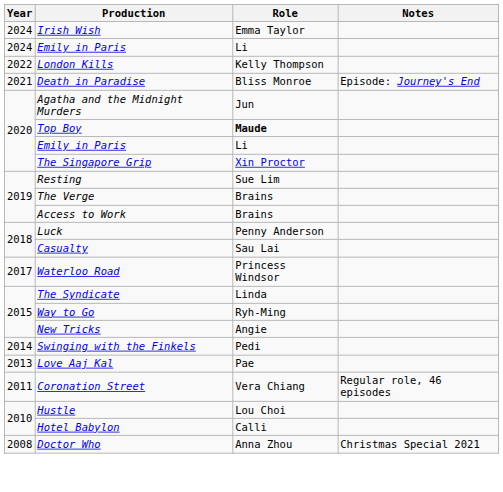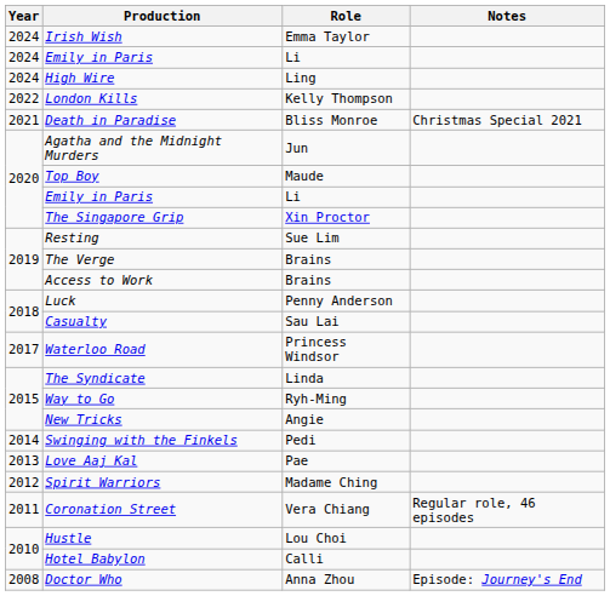 <table class="wikitable sortable">
 <tr>
 <th>Year</th>
 <th>Production</th>
 <th>Role</th>
 <th>Notes</th>
 </tr>
 <tr>
 <td>2024</td>
 <td><em><a href='#'>Irish Wish</a></em> </td>
 <td>Emma Taylor</td>
 <td></td>
 </tr>
 <tr>
 <td>2024</td>
 <td><em><a href='#'>Emily in Paris</a></em></td>
 <td>Li</td>
 <td></td>
 </tr>
 <tr>
+<td>2024</td>
+<td><em><a href='#'>High Wire</a></em></td>
+<td>Ling</td>
+<td></td>
+</tr>
+<tr>
 <td>2022</td>
 <td><em><a href='#'>London Kills</a></em></td>
 <td>Kelly Thompson</td>
 <td></td>
 </tr>
 <tr>
 <td>2021</td>
 <td><em><a href='#'>Death in Paradise</a></em></td>
 <td>Bliss Monroe</td>
-<td>Episode: <em><a href='#'>Journey's End</a></em></td>
+<td>Christmas Special 2021</td>
 </tr>
 <tr>
 <td rowspan="4">2020</td>
 <td><em>Agatha and the Midnight Murders</em></td>
 <td>Jun</td>
 <td></td>
 </tr>
 <tr>
 <td><em><a href='#'>Top Boy</a></em></td>
-<td><strong>Maude</strong></td>
+<td>Maude</td>
 <td></td>
 </tr>
 <tr>
 <td><em><a href='#'>Emily in Paris</a></em></td>
 <td>Li</td>
 <td></td>
 </tr>
 <tr>
 <td><em><a href='#'>The Singapore Grip</a></em></td>
 <td><a href='#'>Xin Proctor</a></td>
 <td></td>
 </tr>
 <tr>
 <td rowspan="3">2019</td>
 <td><em>Resting</em></td>
 <td>Sue Lim</td>
 <td></td>
 </tr>
 <tr>
 <td><em>The Verge</em></td>
 <td>Brains</td>
 <td></td>
 </tr>
 <tr>
 <td><em>Access to Work</em></td>
 <td>Brains</td>
 <td></td>
 </tr>
 <tr>
 <td rowspan="2">2018</td>
 <td><em>Luck</em></td>
 <td>Penny Anderson</td>
 <td></td>
 </tr>
 <tr>
 <td><em><a href='#'>Casualty</a></em></td>
 <td>Sau Lai</td>
 <td></td>
 </tr>
 <tr>
 <td>2017</td>
 <td><em><a href='#'>Waterloo Road</a></em></td>
 <td>Princess Windsor</td>
 <td></td>
 </tr>
 <tr>
 <td rowspan="3">2015</td>
 <td><em><a href='#'>The Syndicate</a></em></td>
 <td>Linda</td>
 <td></td>
 </tr>
 <tr>
 <td><em><a href='#'>Way to Go</a></em></td>
 <td>Ryh-Ming</td>
 <td></td>
 </tr>
 <tr>
 <td><em><a href='#'>New Tricks</a></em></td>
 <td>Angie</td>
 <td></td>
 </tr>
 <tr>
 <td>2014</td>
 <td><em><a href='#'>Swinging with the Finkels</a></em></td>
 <td>Pedi</td>
 <td></td>
 </tr>
 <tr>
 <td>2013</td>
 <td><em><a href='#'>Love Aaj Kal</a></em></td>
 <td>Pae</td>
 <td></td>
 </tr>
 <tr>
+<td>2012</td>
+<td><em><a href='#'>Spirit Warriors</a></em></td>
+<td>Madame Ching</td>
+<td></td>
+</tr>
+<tr>
 <td>2011</td>
 <td><em><a href='#'>Coronation Street</a></em></td>
 <td>Vera Chiang</td>
 <td>Regular role, 46 episodes</td>
 </tr>
 <tr>
 <td rowspan="2">2010</td>
 <td><em><a href='#'>Hustle</a></em></td>
 <td>Lou Choi</td>
 <td></td>
 </tr>
 <tr>
 <td><em><a href='#'>Hotel Babylon</a></em></td>
 <td>Calli</td>
 <td></td>
 </tr>
 <tr>
 <td>2008</td>
 <td><em><a href='#'>Doctor Who</a></em></td>
 <td>Anna Zhou</td>
-<td>Christmas Special 2021</td>
+<td>Episode: <em><a href='#'>Journey's End</a></em></td>
 </tr>
 </table>
